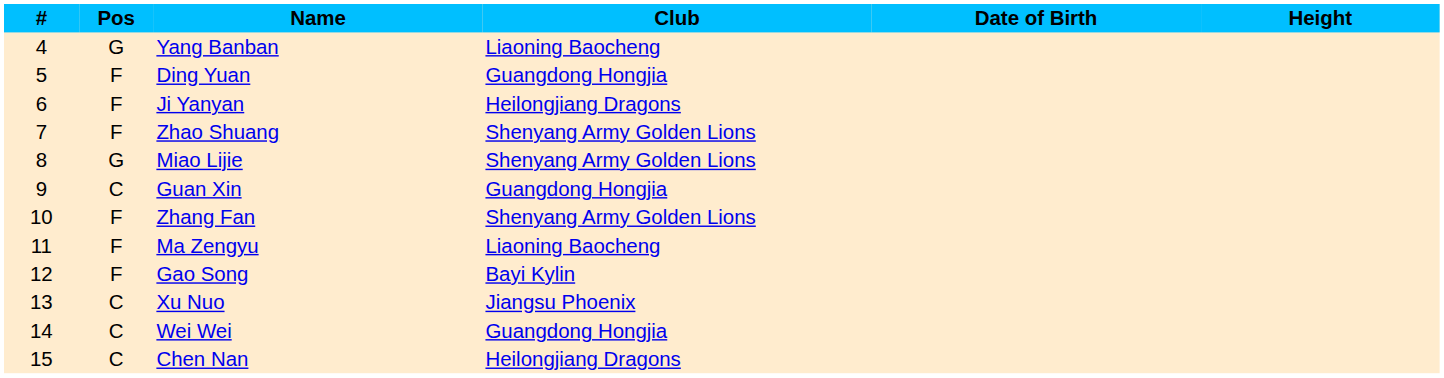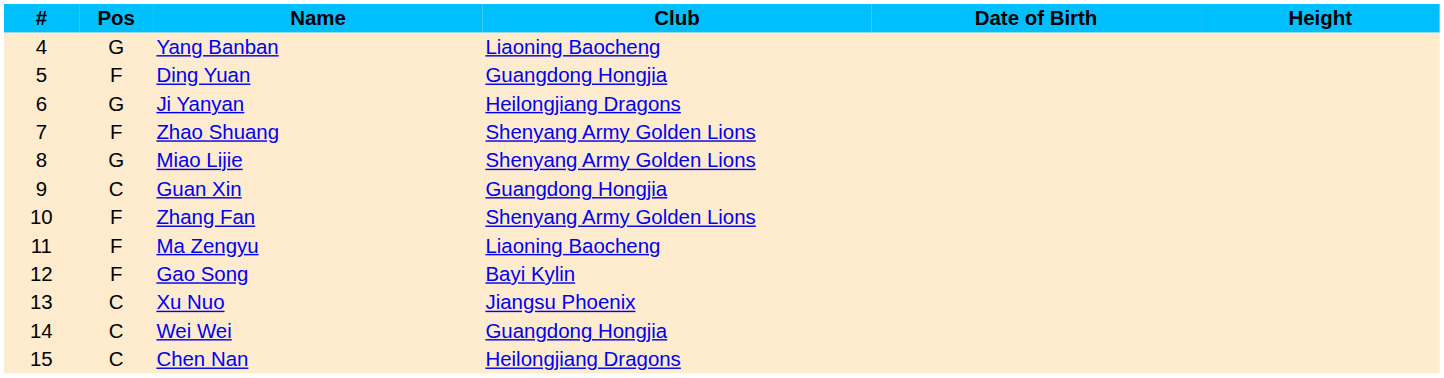 <table border=0 cellpadding=2 cellspacing=0  |- bgcolor=#FFECCE style="text-align:center; font-size:90%;" width=80%>
 <tr bgcolor=#00BFFF>
 <th width=5%>#</th>
 <th width=5%>Pos</th>
 <th width=22%>Name</th>
 <th width=26%>Club</th>
 <th width=22%>Date of Birth</th>
 <th width=16%>Height</th>
 </tr>
 <tr>
 <td>4</td>
 <td>G</td>
 <td align=left><a href='#'>Yang Banban</a></td>
 <td align=left> <a href='#'>Liaoning Baocheng</a></td>
 <td align=left></td>
 <td></td>
 </tr>
 <tr>
 <td>5</td>
 <td>F</td>
 <td align=left><a href='#'>Ding Yuan</a></td>
 <td align=left> <a href='#'>Guangdong Hongjia</a></td>
 <td align=left></td>
 <td></td>
 </tr>
 <tr>
 <td>6</td>
-<td>F</td>
+<td>G</td>
 <td align=left><a href='#'>Ji Yanyan</a></td>
 <td align=left> <a href='#'>Heilongjiang Dragons</a></td>
 <td align=left></td>
 <td></td>
 </tr>
 <tr>
 <td>7</td>
 <td>F</td>
 <td align=left><a href='#'>Zhao Shuang</a></td>
 <td align=left> <a href='#'>Shenyang Army Golden Lions</a></td>
 <td align=left></td>
 <td></td>
 </tr>
 <tr>
 <td>8</td>
 <td>G</td>
 <td align=left><a href='#'>Miao Lijie</a></td>
 <td align=left> <a href='#'>Shenyang Army Golden Lions</a></td>
 <td align=left></td>
 <td></td>
 </tr>
 <tr>
 <td>9</td>
 <td>C</td>
 <td align=left><a href='#'>Guan Xin</a></td>
 <td align=left> <a href='#'>Guangdong Hongjia</a></td>
 <td align=left></td>
 <td></td>
 </tr>
 <tr>
 <td>10</td>
 <td>F</td>
 <td align=left><a href='#'>Zhang Fan</a></td>
 <td align=left> <a href='#'>Shenyang Army Golden Lions</a></td>
 <td align=left></td>
 <td></td>
 </tr>
 <tr>
 <td>11</td>
 <td>F</td>
 <td align=left><a href='#'>Ma Zengyu</a></td>
 <td align=left> <a href='#'>Liaoning Baocheng</a></td>
 <td align=left></td>
 <td></td>
 </tr>
 <tr>
 <td>12</td>
 <td>F</td>
 <td align=left><a href='#'>Gao Song</a></td>
 <td align=left> <a href='#'>Bayi Kylin</a></td>
 <td align=left></td>
 <td></td>
 </tr>
 <tr>
 <td>13</td>
 <td>C</td>
 <td align=left><a href='#'>Xu Nuo</a></td>
 <td align=left> <a href='#'>Jiangsu Phoenix</a></td>
 <td align=left></td>
 <td></td>
 </tr>
 <tr>
 <td>14</td>
 <td>C</td>
 <td align=left><a href='#'>Wei Wei</a></td>
 <td align=left> <a href='#'>Guangdong Hongjia</a></td>
 <td align=left></td>
 <td></td>
 </tr>
 <tr>
 <td>15</td>
 <td>C</td>
 <td align=left><a href='#'>Chen Nan</a></td>
 <td align=left> <a href='#'>Heilongjiang Dragons</a></td>
 <td align=left></td>
 <td></td>
 </tr>
 </table>
